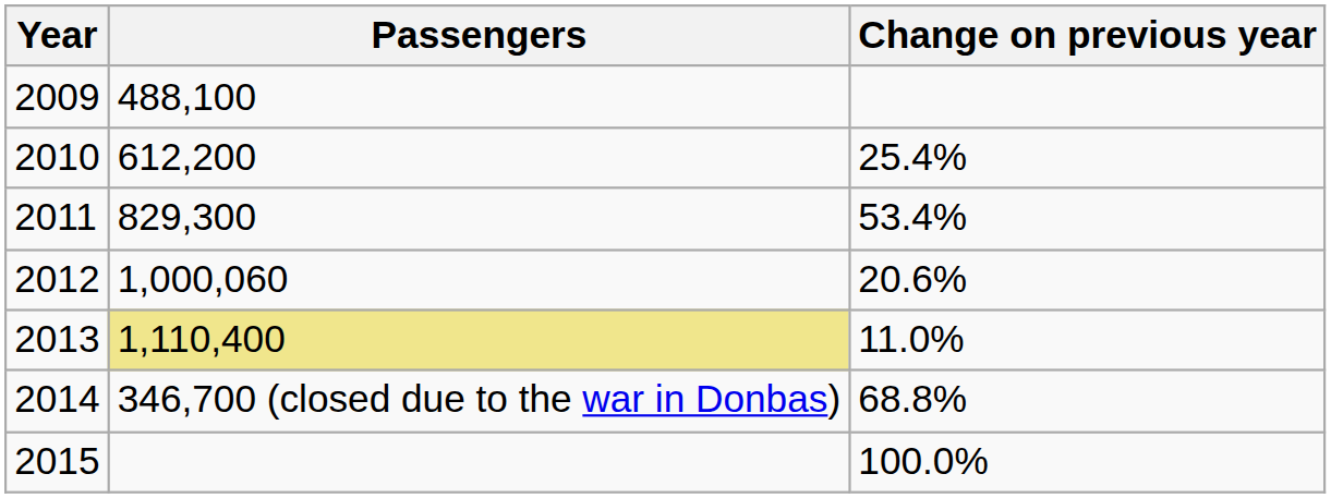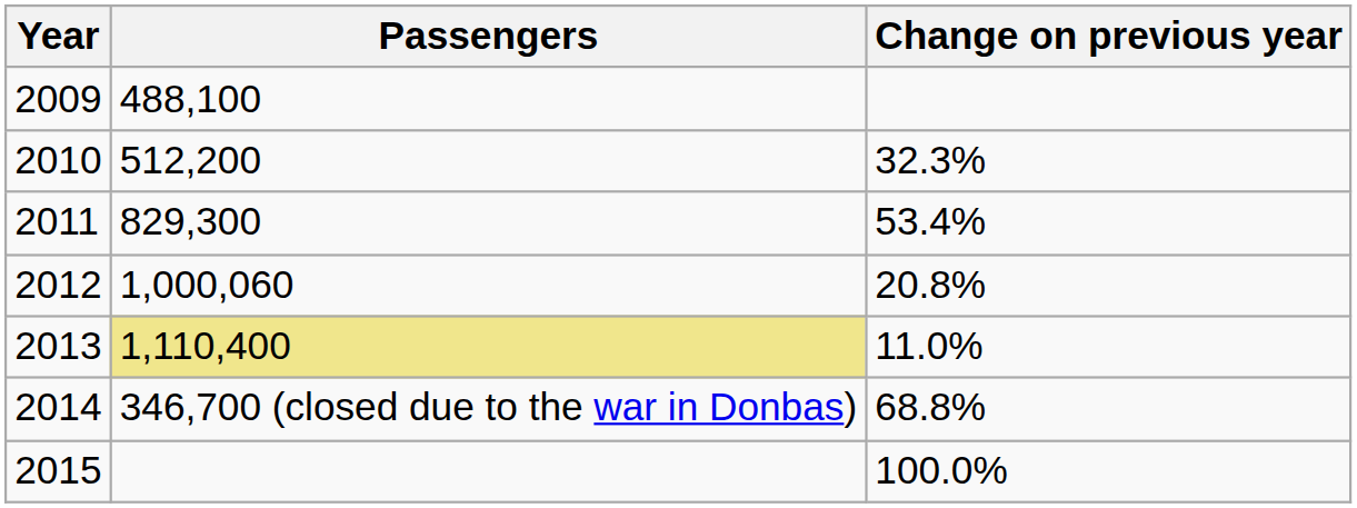 <table class="wikitable">
 <tr>
 <th>Year</th>
 <th>Passengers</th>
 <th>Change on previous year</th>
 </tr>
 <tr>
 <td>2009</td>
 <td>488,100</td>
 <td align=center></td>
 </tr>
 <tr>
 <td>2010</td>
-<td>612,200</td>
-<td>25.4%</td>
+<td>512,200</td>
+<td>32.3%</td>
 </tr>
 <tr>
 <td>2011</td>
 <td>829,300</td>
 <td>53.4%</td>
 </tr>
 <tr>
 <td>2012</td>
 <td>1,000,060</td>
-<td>20.6%</td>
+<td>20.8%</td>
 </tr>
 <tr>
 <td>2013</td>
 <td style="background: khaki;">1,110,400</td>
 <td>11.0%</td>
 </tr>
 <tr>
 <td>2014</td>
 <td>346,700 (closed due to the <a href='#'>war in Donbas</a>)</td>
 <td>68.8%</td>
 </tr>
 <tr>
 <td>2015</td>
 <td align=center></td>
 <td>100.0%</td>
 </tr>
 </table>
